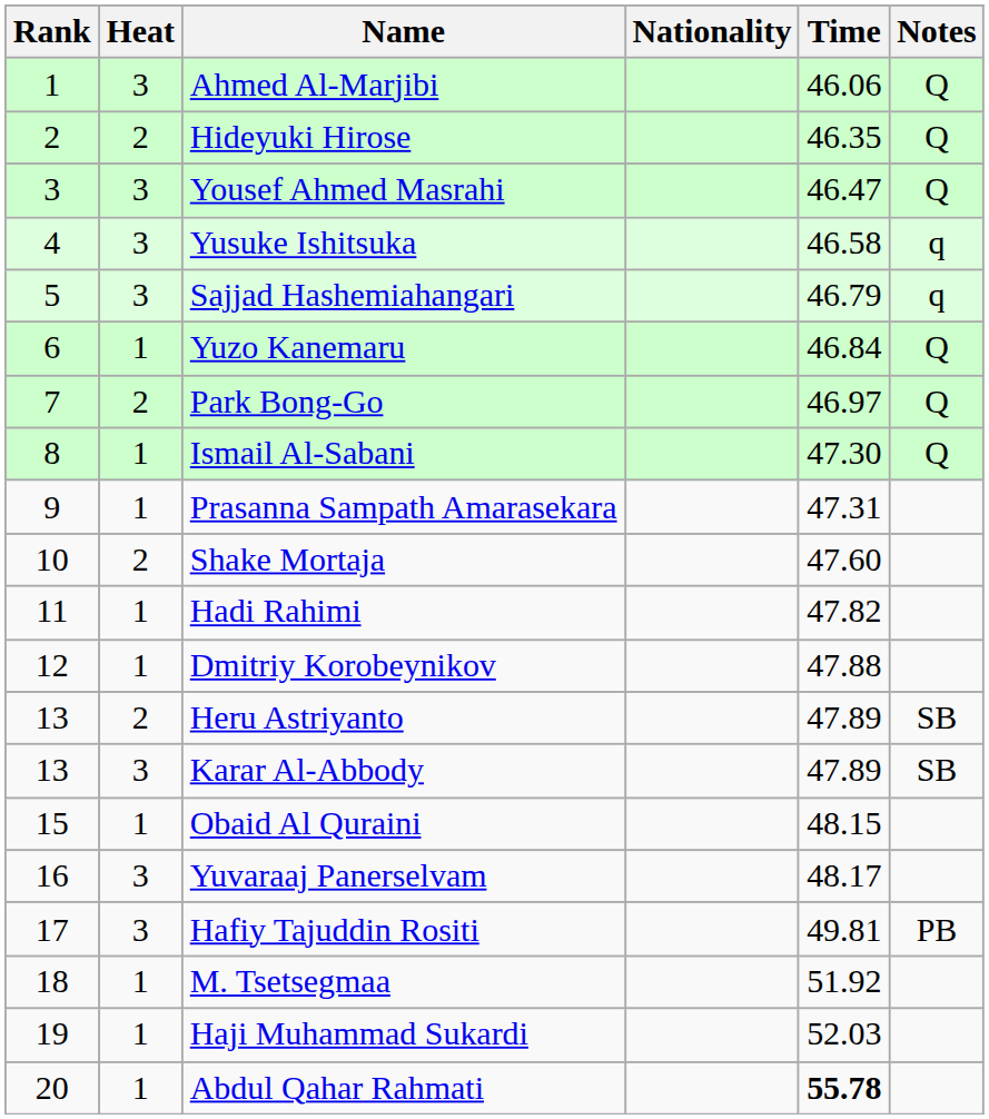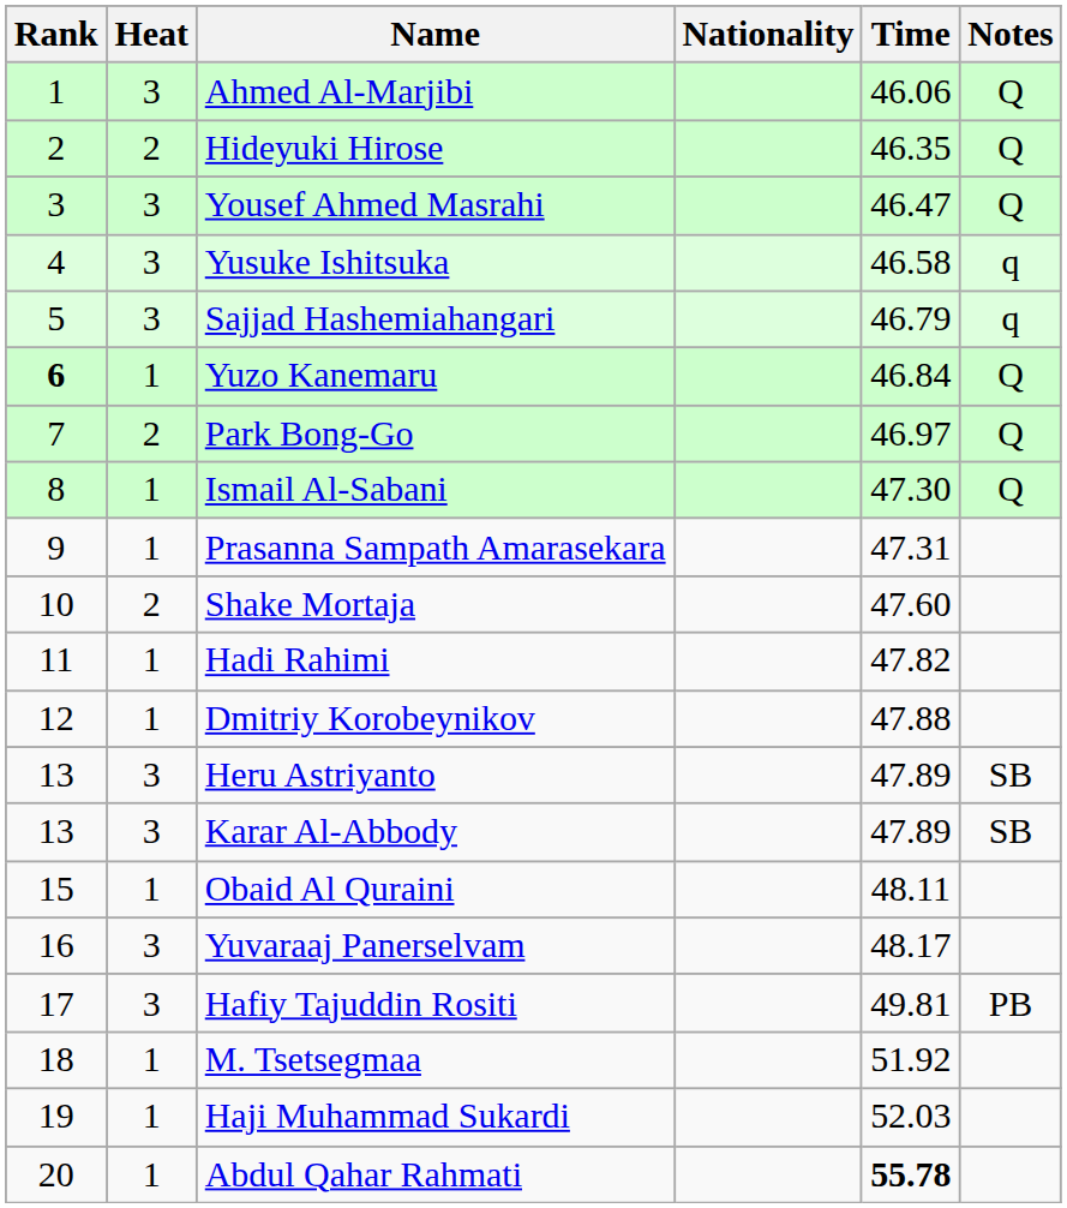 <table class="wikitable sortable" style="text-align:center">
 <tr>
 <th>Rank</th>
 <th>Heat</th>
 <th>Name</th>
 <th>Nationality</th>
 <th>Time</th>
 <th>Notes</th>
 </tr>
 <tr bgcolor=ccffcc>
 <td>1</td>
 <td>3</td>
 <td align="left"><a href='#'>Ahmed Al-Marjibi</a></td>
 <td align=left></td>
 <td>46.06</td>
 <td>Q</td>
 </tr>
 <tr bgcolor=ccffcc>
 <td>2</td>
 <td>2</td>
 <td align="left"><a href='#'>Hideyuki Hirose</a></td>
 <td align=left></td>
 <td>46.35</td>
 <td>Q</td>
 </tr>
 <tr bgcolor=ccffcc>
 <td>3</td>
 <td>3</td>
 <td align="left"><a href='#'>Yousef Ahmed Masrahi</a></td>
 <td align=left></td>
 <td>46.47</td>
 <td>Q</td>
 </tr>
 <tr bgcolor=ddffdd>
 <td>4</td>
 <td>3</td>
 <td align="left"><a href='#'>Yusuke Ishitsuka</a></td>
 <td align=left></td>
 <td>46.58</td>
 <td>q</td>
 </tr>
 <tr bgcolor=ddffdd>
 <td>5</td>
 <td>3</td>
 <td align="left"><a href='#'>Sajjad Hashemiahangari</a></td>
 <td align=left></td>
 <td>46.79</td>
 <td>q</td>
 </tr>
 <tr bgcolor=ccffcc>
-<td>6</td>
+<td><strong>6</strong></td>
 <td>1</td>
 <td align="left"><a href='#'>Yuzo Kanemaru</a></td>
 <td align=left></td>
 <td>46.84</td>
 <td>Q</td>
 </tr>
 <tr bgcolor=ccffcc>
 <td>7</td>
 <td>2</td>
 <td align="left"><a href='#'>Park Bong-Go</a></td>
 <td align=left></td>
 <td>46.97</td>
 <td>Q</td>
 </tr>
 <tr bgcolor=ccffcc>
 <td>8</td>
 <td>1</td>
 <td align="left"><a href='#'>Ismail Al-Sabani</a></td>
 <td align=left></td>
 <td>47.30</td>
 <td>Q</td>
 </tr>
 <tr>
 <td>9</td>
 <td>1</td>
 <td align="left"><a href='#'>Prasanna Sampath Amarasekara</a></td>
 <td align=left></td>
 <td>47.31</td>
 <td></td>
 </tr>
 <tr>
 <td>10</td>
 <td>2</td>
 <td align="left"><a href='#'>Shake Mortaja</a></td>
 <td align=left></td>
 <td>47.60</td>
 <td></td>
 </tr>
 <tr>
 <td>11</td>
 <td>1</td>
 <td align="left"><a href='#'>Hadi Rahimi</a></td>
 <td align=left></td>
 <td>47.82</td>
 <td></td>
 </tr>
 <tr>
 <td>12</td>
 <td>1</td>
 <td align="left"><a href='#'>Dmitriy Korobeynikov</a></td>
 <td align=left></td>
 <td>47.88</td>
 <td></td>
 </tr>
 <tr>
 <td>13</td>
-<td>2</td>
+<td>3</td>
 <td align="left"><a href='#'>Heru Astriyanto</a></td>
 <td align=left></td>
 <td>47.89</td>
 <td>SB</td>
 </tr>
 <tr>
 <td>13</td>
 <td>3</td>
 <td align="left"><a href='#'>Karar Al-Abbody</a></td>
 <td align=left></td>
 <td>47.89</td>
 <td>SB</td>
 </tr>
 <tr>
 <td>15</td>
 <td>1</td>
 <td align="left"><a href='#'>Obaid Al Quraini</a></td>
 <td align=left></td>
-<td>48.15</td>
+<td>48.11</td>
 <td></td>
 </tr>
 <tr>
 <td>16</td>
 <td>3</td>
 <td align="left"><a href='#'>Yuvaraaj Panerselvam</a></td>
 <td align=left></td>
 <td>48.17</td>
 <td></td>
 </tr>
 <tr>
 <td>17</td>
 <td>3</td>
 <td align="left"><a href='#'>Hafiy Tajuddin Rositi</a></td>
 <td align=left></td>
 <td>49.81</td>
 <td>PB</td>
 </tr>
 <tr>
 <td>18</td>
 <td>1</td>
 <td align="left"><a href='#'>M. Tsetsegmaa</a></td>
 <td align=left></td>
 <td>51.92</td>
 <td></td>
 </tr>
 <tr>
 <td>19</td>
 <td>1</td>
 <td align="left"><a href='#'>Haji Muhammad Sukardi</a></td>
 <td align=left></td>
 <td>52.03</td>
 <td></td>
 </tr>
 <tr>
 <td>20</td>
 <td>1</td>
 <td align="left"><a href='#'>Abdul Qahar Rahmati</a></td>
 <td align=left></td>
 <td><strong>55.78</strong></td>
 <td></td>
 </tr>
 </table>
